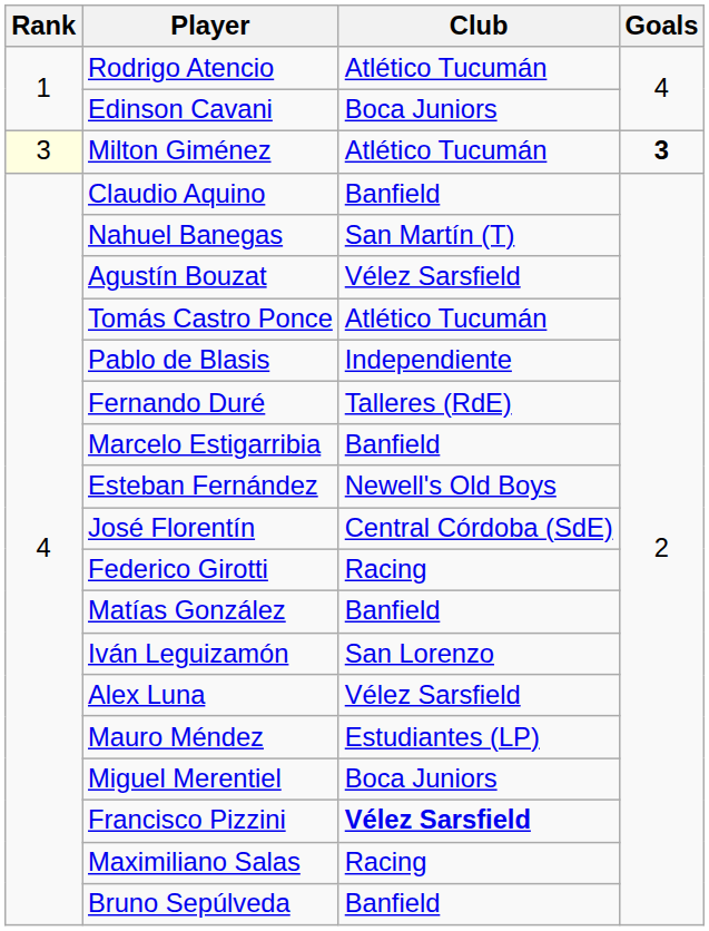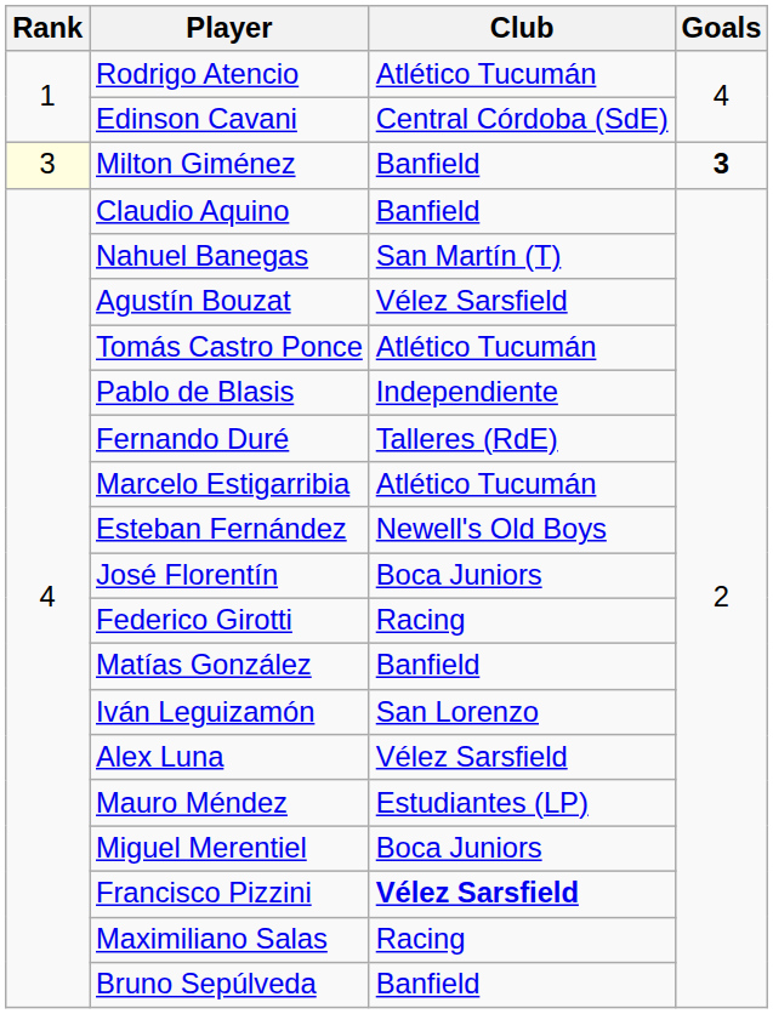 <table class=wikitable border=1>
 <tr>
 <th>Rank</th>
 <th>Player</th>
 <th>Club</th>
 <th>Goals</th>
 </tr>
 <tr>
 <td align=center rowspan=2>1</td>
 <td> <a href='#'>Rodrigo Atencio</a></td>
 <td><a href='#'>Atlético Tucumán</a></td>
 <td align=center rowspan=2>4</td>
 </tr>
 <tr>
 <td> <a href='#'>Edinson Cavani</a></td>
-<td><a href='#'>Boca Juniors</a></td>
+<td><a href='#'>Central Córdoba (SdE)</a></td>
 </tr>
 <tr>
 <td align=center style="background: lightyellow;">3</td>
 <td> <a href='#'>Milton Giménez</a></td>
-<td><a href='#'>Atlético Tucumán</a></td>
+<td><a href='#'>Banfield</a></td>
 <td align=center><strong>3</strong></td>
 </tr>
 <tr>
 <td align=center rowspan=18>4</td>
 <td> <a href='#'>Claudio Aquino</a></td>
 <td><a href='#'>Banfield</a></td>
 <td align=center rowspan=18>2</td>
 </tr>
 <tr>
 <td> <a href='#'>Nahuel Banegas</a></td>
 <td><a href='#'>San Martín (T)</a></td>
 </tr>
 <tr>
 <td> <a href='#'>Agustín Bouzat</a></td>
 <td><a href='#'>Vélez Sarsfield</a></td>
 </tr>
 <tr>
 <td> <a href='#'>Tomás Castro Ponce</a></td>
 <td><a href='#'>Atlético Tucumán</a></td>
 </tr>
 <tr>
 <td> <a href='#'>Pablo de Blasis</a></td>
 <td><a href='#'>Independiente</a></td>
 </tr>
 <tr>
 <td> <a href='#'>Fernando Duré</a></td>
 <td><a href='#'>Talleres (RdE)</a></td>
 </tr>
 <tr>
 <td> <a href='#'>Marcelo Estigarribia</a></td>
-<td><a href='#'>Banfield</a></td>
+<td><a href='#'>Atlético Tucumán</a></td>
 </tr>
 <tr>
 <td> <a href='#'>Esteban Fernández</a></td>
 <td><a href='#'>Newell's Old Boys</a></td>
 </tr>
 <tr>
 <td> <a href='#'>José Florentín</a></td>
-<td><a href='#'>Central Córdoba (SdE)</a></td>
+<td><a href='#'>Boca Juniors</a></td>
 </tr>
 <tr>
 <td> <a href='#'>Federico Girotti</a></td>
 <td><a href='#'>Racing</a></td>
 </tr>
 <tr>
 <td> <a href='#'>Matías González</a></td>
 <td><a href='#'>Banfield</a></td>
 </tr>
 <tr>
 <td> <a href='#'>Iván Leguizamón</a></td>
 <td><a href='#'>San Lorenzo</a></td>
 </tr>
 <tr>
 <td> <a href='#'>Alex Luna</a></td>
 <td><a href='#'>Vélez Sarsfield</a></td>
 </tr>
 <tr>
 <td> <a href='#'>Mauro Méndez</a></td>
 <td><a href='#'>Estudiantes (LP)</a></td>
 </tr>
 <tr>
 <td> <a href='#'>Miguel Merentiel</a></td>
 <td><a href='#'>Boca Juniors</a></td>
 </tr>
 <tr>
 <td> <a href='#'>Francisco Pizzini</a></td>
 <td><strong><a href='#'>Vélez Sarsfield</a></strong></td>
 </tr>
 <tr>
 <td> <a href='#'>Maximiliano Salas</a></td>
 <td><a href='#'>Racing</a></td>
 </tr>
 <tr>
 <td> <a href='#'>Bruno Sepúlveda</a></td>
 <td><a href='#'>Banfield</a></td>
 </tr>
 </table>
